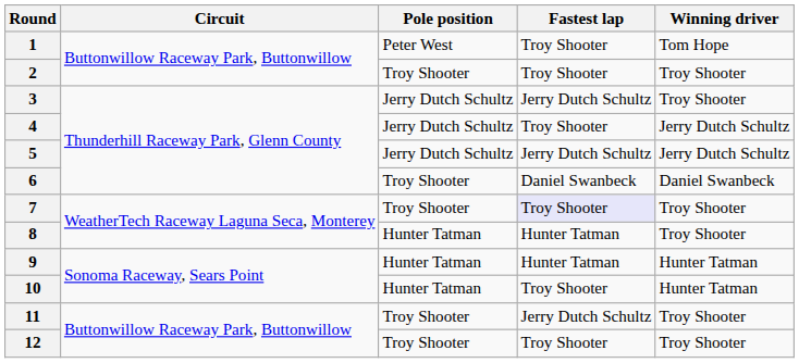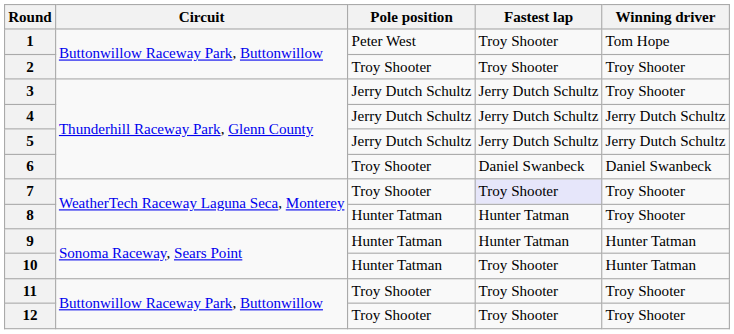 <table class="wikitable" style="font-size: 85%">
 <tr>
 <th>Round</th>
 <th>Circuit</th>
 <th>Pole position</th>
 <th>Fastest lap</th>
 <th>Winning driver</th>
 </tr>
 <tr>
 <th>1</th>
 <td rowspan="2"><a href='#'>Buttonwillow Raceway Park</a>, <a href='#'>Buttonwillow</a></td>
 <td> Peter West</td>
 <td> Troy Shooter</td>
 <td> Tom Hope</td>
 </tr>
 <tr>
 <th>2</th>
 <td> Troy Shooter</td>
 <td> Troy Shooter</td>
 <td> Troy Shooter</td>
 </tr>
 <tr>
 <th>3</th>
 <td rowspan="4"><a href='#'>Thunderhill Raceway Park</a>, <a href='#'>Glenn County</a></td>
 <td> Jerry Dutch Schultz</td>
 <td> Jerry Dutch Schultz</td>
 <td> Troy Shooter</td>
 </tr>
 <tr>
 <th>4</th>
 <td> Jerry Dutch Schultz</td>
-<td> Troy Shooter</td>
+<td> Jerry Dutch Schultz</td>
 <td> Jerry Dutch Schultz</td>
 </tr>
 <tr>
 <th>5</th>
 <td> Jerry Dutch Schultz</td>
 <td> Jerry Dutch Schultz</td>
 <td> Jerry Dutch Schultz</td>
 </tr>
 <tr>
 <th>6</th>
 <td> Troy Shooter</td>
 <td> Daniel Swanbeck</td>
 <td> Daniel Swanbeck</td>
 </tr>
 <tr>
 <th>7</th>
 <td rowspan="2"><a href='#'>WeatherTech Raceway Laguna Seca</a>, <a href='#'>Monterey</a></td>
 <td> Troy Shooter</td>
 <td style="background: lavender;"> Troy Shooter</td>
 <td> Troy Shooter</td>
 </tr>
 <tr>
 <th>8</th>
 <td> Hunter Tatman</td>
 <td> Hunter Tatman</td>
 <td> Troy Shooter</td>
 </tr>
 <tr>
 <th>9</th>
 <td rowspan="2"><a href='#'>Sonoma Raceway</a>, <a href='#'>Sears Point</a></td>
 <td> Hunter Tatman</td>
 <td> Hunter Tatman</td>
 <td> Hunter Tatman</td>
 </tr>
 <tr>
 <th>10</th>
 <td> Hunter Tatman</td>
 <td> Troy Shooter</td>
 <td> Hunter Tatman</td>
 </tr>
 <tr>
 <th>11</th>
 <td rowspan="2"><a href='#'>Buttonwillow Raceway Park</a>, <a href='#'>Buttonwillow</a></td>
 <td> Troy Shooter</td>
-<td> Jerry Dutch Schultz</td>
+<td> Troy Shooter</td>
 <td> Troy Shooter</td>
 </tr>
 <tr>
 <th>12</th>
 <td> Troy Shooter</td>
 <td> Troy Shooter</td>
 <td> Troy Shooter</td>
 </tr>
 </table>
